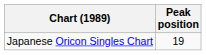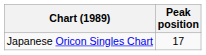 <table class="wikitable">
 <tr>
 <th>Chart (1989)</th>
 <th>Peak<br>position</th>
 </tr>
 <tr>
 <td>Japanese <a href='#'>Oricon Singles Chart</a></td>
-<td align="center">19</td>
+<td align="center">17</td>
 </tr>
 </table>
